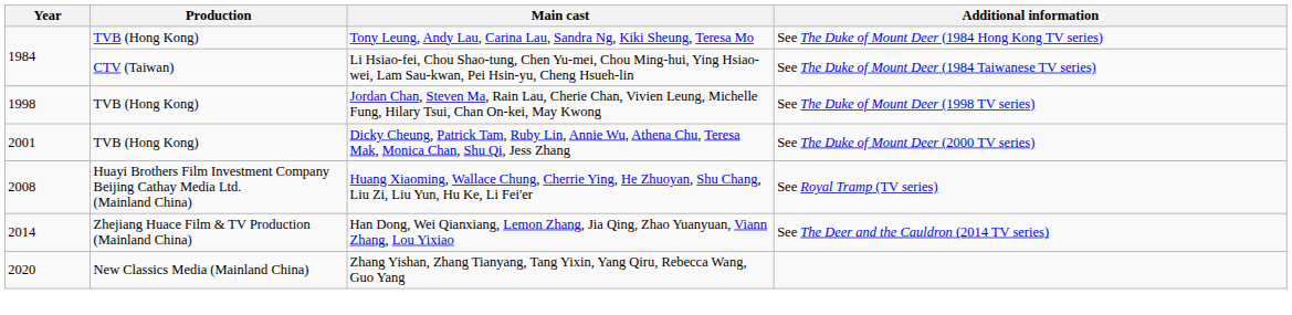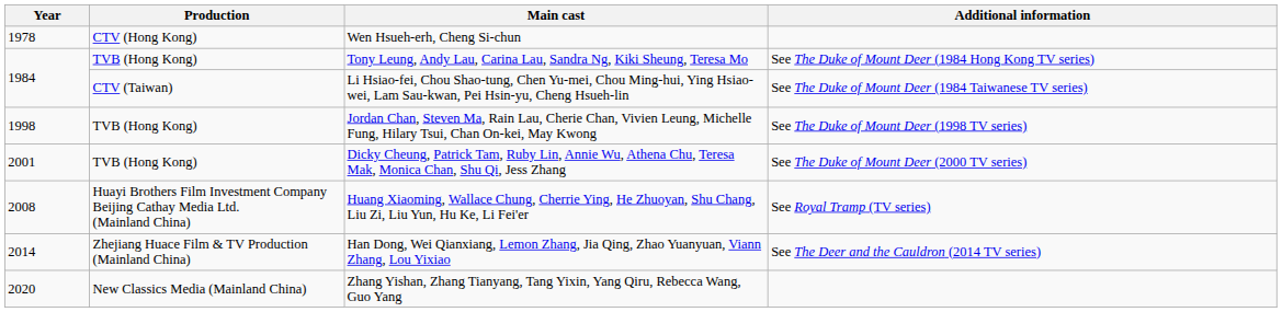 <table class="wikitable" width=75%>
 <tr>
 <th width=5%>Year</th>
 <th width=15%>Production</th>
 <th width=25%>Main cast</th>
 <th width=30%>Additional information</th>
+</tr>
+<tr>
+<td>1978</td>
+<td><a href='#'>CTV</a> (Hong Kong)</td>
+<td>Wen Hsueh-erh, Cheng Si-chun</td>
+<td></td>
 </tr>
 <tr>
 <td rowspan=2>1984</td>
 <td><a href='#'>TVB</a> (Hong Kong)</td>
 <td><a href='#'>Tony Leung</a>, <a href='#'>Andy Lau</a>, <a href='#'>Carina Lau</a>, <a href='#'>Sandra Ng</a>, <a href='#'>Kiki Sheung</a>, <a href='#'>Teresa Mo</a></td>
 <td>See <a href='#'><em>The Duke of Mount Deer</em> (1984 Hong Kong TV series)</a></td>
 </tr>
 <tr>
 <td><a href='#'>CTV</a> (Taiwan)</td>
 <td>Li Hsiao-fei, Chou Shao-tung, Chen Yu-mei, Chou Ming-hui, Ying Hsiao-wei, Lam Sau-kwan, Pei Hsin-yu, Cheng Hsueh-lin</td>
 <td>See <a href='#'><em>The Duke of Mount Deer</em> (1984 Taiwanese TV series)</a></td>
 </tr>
 <tr>
 <td>1998</td>
 <td>TVB (Hong Kong)</td>
 <td><a href='#'>Jordan Chan</a>, <a href='#'>Steven Ma</a>, Rain Lau, Cherie Chan, Vivien Leung, Michelle Fung, Hilary Tsui, Chan On-kei, May Kwong</td>
 <td>See <a href='#'><em>The Duke of Mount Deer</em> (1998 TV series)</a></td>
 </tr>
 <tr>
 <td>2001</td>
 <td>TVB (Hong Kong)</td>
 <td><a href='#'>Dicky Cheung</a>, <a href='#'>Patrick Tam</a>, <a href='#'>Ruby Lin</a>, <a href='#'>Annie Wu</a>, <a href='#'>Athena Chu</a>, <a href='#'>Teresa Mak</a>, <a href='#'>Monica Chan</a>, <a href='#'>Shu Qi</a>, Jess Zhang</td>
 <td>See <a href='#'><em>The Duke of Mount Deer</em> (2000 TV series)</a></td>
 </tr>
 <tr>
 <td>2008</td>
 <td>Huayi Brothers Film Investment Company<br>Beijing Cathay Media Ltd.<br>(Mainland China)</td>
 <td><a href='#'>Huang Xiaoming</a>, <a href='#'>Wallace Chung</a>, <a href='#'>Cherrie Ying</a>, <a href='#'>He Zhuoyan</a>, <a href='#'>Shu Chang</a>, Liu Zi, Liu Yun, Hu Ke, Li Fei'er</td>
 <td>See <a href='#'><em>Royal Tramp</em> (TV series)</a></td>
 </tr>
 <tr>
 <td>2014</td>
 <td>Zhejiang Huace Film & TV Production (Mainland China)</td>
 <td>Han Dong, Wei Qianxiang, <a href='#'>Lemon Zhang</a>, Jia Qing, Zhao Yuanyuan, <a href='#'>Viann Zhang</a>, <a href='#'>Lou Yixiao</a></td>
 <td>See <a href='#'><em>The Deer and the Cauldron</em> (2014 TV series)</a></td>
 </tr>
 <tr>
 <td>2020</td>
 <td>New Classics Media (Mainland China)</td>
 <td>Zhang Yishan, Zhang Tianyang, Tang Yixin, Yang Qiru, Rebecca Wang, Guo Yang</td>
 <td></td>
 </tr>
 </table>
